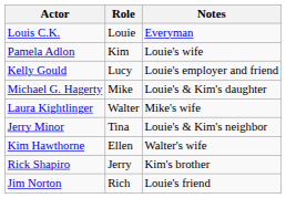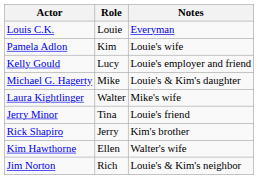 <table class="wikitable">
 <tr>
 <th>Actor</th>
 <th>Role</th>
 <th>Notes</th>
 </tr>
 <tr>
 <td><a href='#'>Louis C.K.</a></td>
 <td>Louie</td>
 <td><a href='#'>Everyman</a></td>
 </tr>
 <tr>
 <td><a href='#'>Pamela Adlon</a></td>
 <td>Kim</td>
 <td>Louie's wife</td>
 </tr>
 <tr>
 <td><a href='#'>Kelly Gould</a></td>
 <td>Lucy</td>
 <td>Louie's employer and friend</td>
 </tr>
 <tr>
 <td><a href='#'>Michael G. Hagerty</a></td>
 <td>Mike</td>
 <td>Louie's & Kim's daughter</td>
 </tr>
 <tr>
 <td><a href='#'>Laura Kightlinger</a></td>
 <td>Walter</td>
 <td>Mike's wife</td>
 </tr>
 <tr>
 <td><a href='#'>Jerry Minor</a></td>
 <td>Tina</td>
-<td>Louie's & Kim's neighbor</td>
+<td>Louie's friend</td>
+</tr>
+<tr>
+<td><a href='#'>Rick Shapiro</a></td>
+<td>Jerry</td>
+<td>Kim's brother</td>
 </tr>
 <tr>
 <td><a href='#'>Kim Hawthorne</a></td>
 <td>Ellen</td>
 <td>Walter's wife</td>
 </tr>
 <tr>
-<td><a href='#'>Rick Shapiro</a></td>
-<td>Jerry</td>
-<td>Kim's brother</td>
-</tr>
-<tr>
 <td><a href='#'>Jim Norton</a></td>
 <td>Rich</td>
-<td>Louie's friend</td>
+<td>Louie's & Kim's neighbor</td>
 </tr>
 </table>
